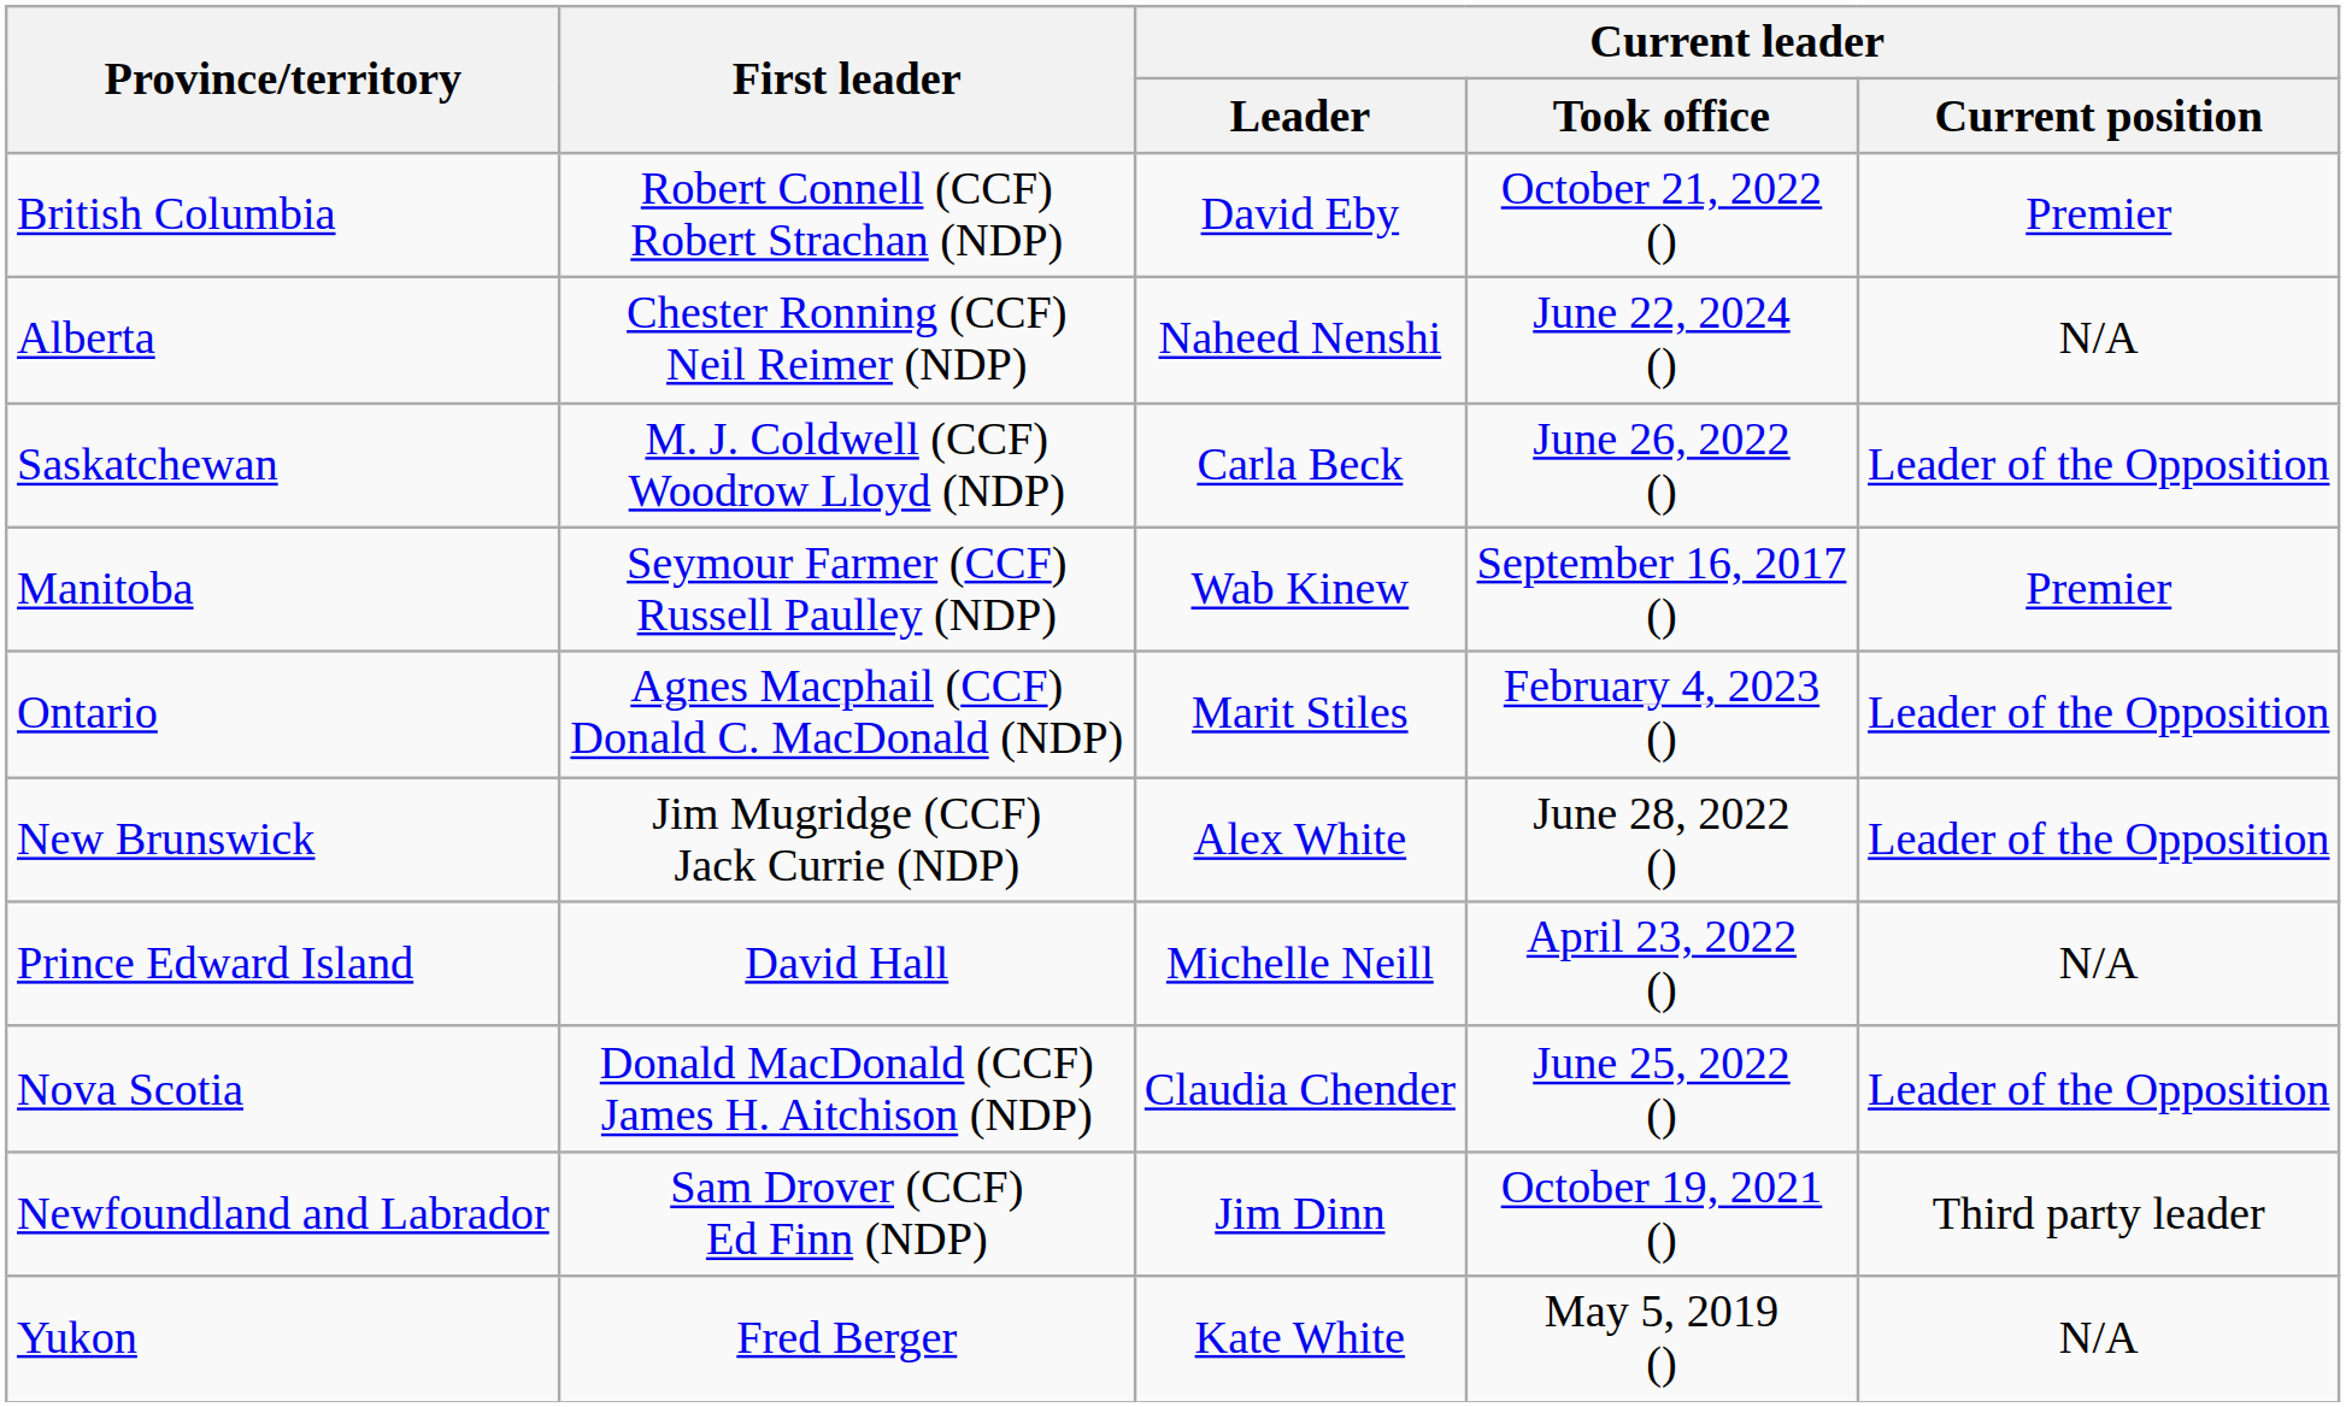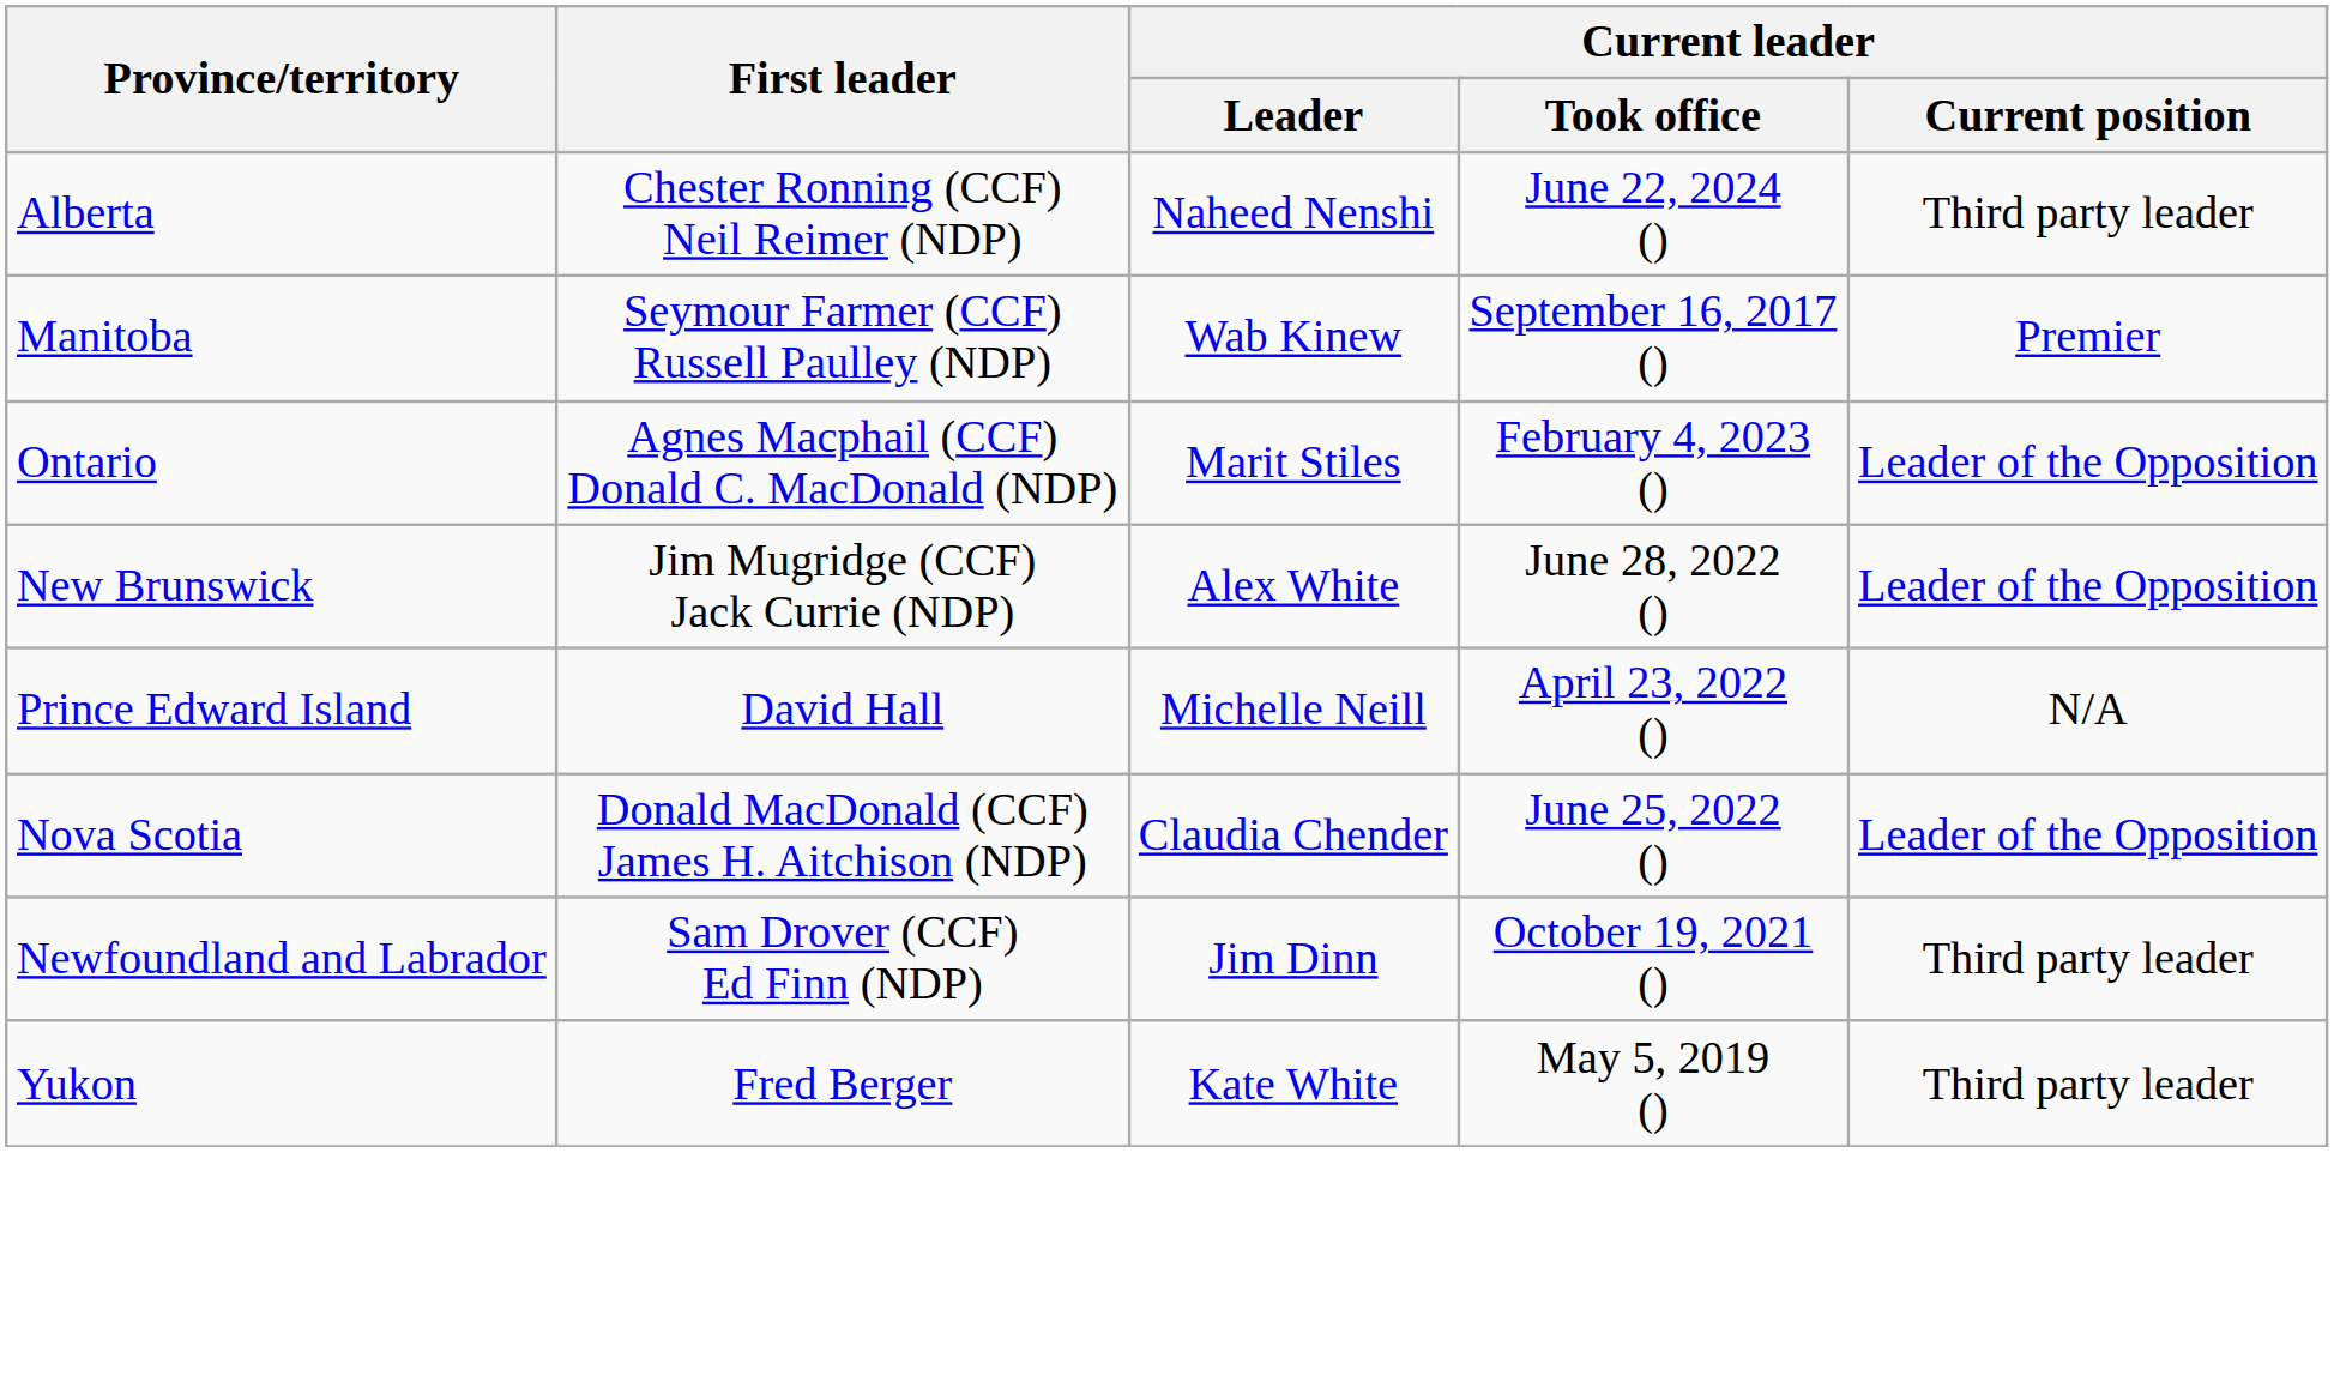 <table class="wikitable" style="text-align:center">
 <tr>
 <th rowspan="2">Province/territory</th>
 <th rowspan="2">First leader</th>
 <th colspan="3">Current leader</th>
 </tr>
 <tr>
 <th>Leader</th>
 <th>Took office</th>
 <th>Current position</th>
 </tr>
 <tr>
-<td style="text-align:left"> <a href='#'>British Columbia</a></td>
-<td><a href='#'>Robert Connell</a> (CCF) <br> <a href='#'>Robert Strachan</a> (NDP)</td>
-<td><a href='#'>David Eby</a></td>
-<td><a href='#'>October 21, 2022</a><br>()</td>
-<td><a href='#'>Premier</a></td>
-</tr>
-<tr>
 <td style="text-align:left"> <a href='#'>Alberta</a></td>
 <td><a href='#'>Chester Ronning</a> (CCF) <br> <a href='#'>Neil Reimer</a> (NDP)</td>
 <td><a href='#'>Naheed Nenshi</a></td>
 <td><a href='#'>June 22, 2024</a><br>()</td>
-<td>N/A</td>
-</tr>
-<tr>
-<td style="text-align:left"> <a href='#'>Saskatchewan</a></td>
-<td><a href='#'>M. J. Coldwell</a> (CCF) <br> <a href='#'>Woodrow Lloyd</a> (NDP)</td>
-<td><a href='#'>Carla Beck</a></td>
-<td><a href='#'>June 26, 2022</a><br>()</td>
-<td><a href='#'>Leader of the Opposition</a></td>
+<td>Third party leader</td>
 </tr>
 <tr>
 <td style="text-align:left"> <a href='#'>Manitoba</a></td>
 <td><a href='#'>Seymour Farmer</a> (<a href='#'>CCF</a>) <br> <a href='#'>Russell Paulley</a> (NDP)</td>
 <td><a href='#'>Wab Kinew</a></td>
 <td><a href='#'>September 16, 2017</a><br>()</td>
 <td><a href='#'>Premier</a></td>
 </tr>
 <tr>
 <td style="text-align:left"> <a href='#'>Ontario</a></td>
 <td><a href='#'>Agnes Macphail</a> (<a href='#'>CCF</a>) <br> <a href='#'>Donald C. MacDonald</a> (NDP)</td>
 <td><a href='#'>Marit Stiles</a></td>
 <td><a href='#'>February 4, 2023</a><br>()</td>
 <td><a href='#'>Leader of the Opposition</a></td>
 </tr>
 <tr>
 <td style="text-align:left"> <a href='#'>New Brunswick</a></td>
 <td>Jim Mugridge (CCF) <br> Jack Currie (NDP)</td>
 <td><a href='#'>Alex White</a></td>
 <td>June 28, 2022<br>()</td>
 <td><a href='#'>Leader of the Opposition</a></td>
 </tr>
 <tr>
 <td style="text-align:left"> <a href='#'>Prince Edward Island</a></td>
 <td><a href='#'>David Hall</a></td>
 <td><a href='#'>Michelle Neill</a></td>
 <td><a href='#'>April 23, 2022</a><br>()</td>
 <td>N/A</td>
 </tr>
 <tr>
 <td style="text-align:left"> <a href='#'>Nova Scotia</a></td>
 <td><a href='#'>Donald MacDonald</a> (CCF) <br> <a href='#'>James H. Aitchison</a> (NDP)</td>
 <td><a href='#'>Claudia Chender</a></td>
 <td><a href='#'>June 25, 2022</a><br>()</td>
 <td><a href='#'>Leader of the Opposition</a></td>
 </tr>
 <tr>
 <td style="text-align:left"> <a href='#'>Newfoundland and Labrador</a></td>
 <td><a href='#'>Sam Drover</a> (CCF) <br> <a href='#'>Ed Finn</a> (NDP)</td>
 <td><a href='#'>Jim Dinn</a></td>
 <td><a href='#'>October 19, 2021</a><br>()</td>
 <td>Third party leader</td>
 </tr>
 <tr>
 <td style="text-align:left"> <a href='#'>Yukon</a></td>
 <td><a href='#'>Fred Berger</a></td>
 <td><a href='#'>Kate White</a></td>
 <td>May 5, 2019<br>()</td>
-<td>N/A</td>
+<td>Third party leader</td>
 </tr>
 </table>
